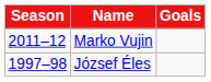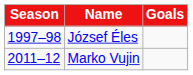 <table class="wikitable">
 <tr>
 <th style="color:#FFFFFF; background:#EE1212">Season</th>
 <th style="color:#FFFFFF; background:#EE1212">Name</th>
 <th style="color:#FFFFFF; background:#EE1212">Goals</th>
 </tr>
 <tr>
+<td><a href='#'>1997–98</a></td>
+<td> <a href='#'>József Éles</a></td>
+<td></td>
+</tr>
+<tr>
 <td><a href='#'>2011–12</a></td>
 <td> <a href='#'>Marko Vujin</a></td>
 <td></td>
 </tr>
-<tr>
-<td><a href='#'>1997–98</a></td>
-<td> <a href='#'>József Éles</a></td>
-<td></td>
-</tr>
 </table>
